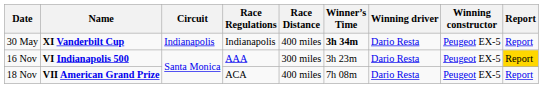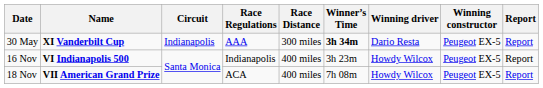 <table class="wikitable" style="font-size:95%">
 <tr>
 <th>Date</th>
 <th>Name</th>
 <th>Circuit</th>
 <th>Race<br>Regulations</th>
 <th>Race<br>Distance</th>
 <th>Winner’s<br>Time</th>
 <th>Winning driver</th>
 <th>Winning<br>constructor</th>
 <th>Report</th>
 </tr>
 <tr>
 <td>30 May</td>
 <td> <strong>XI <a href='#'>Vanderbilt Cup</a></strong></td>
 <td><a href='#'>Indianapolis</a></td>
-<td>Indianapolis</td>
-<td>400 miles</td>
+<td><a href='#'>AAA</a></td>
+<td>300 miles</td>
 <td><strong>3h 34m</strong></td>
 <td> <a href='#'>Dario Resta</a></td>
 <td><a href='#'>Peugeot</a> EX-5</td>
 <td><a href='#'>Report</a></td>
 </tr>
 <tr>
 <td>16 Nov</td>
 <td> <strong>VI <a href='#'>Indianapolis 500</a></strong></td>
 <td rowspan=2><a href='#'>Santa Monica</a></td>
-<td><a href='#'>AAA</a></td>
-<td>300 miles</td>
+<td>Indianapolis</td>
+<td>400 miles</td>
 <td>3h 23m</td>
-<td> <a href='#'>Dario Resta</a></td>
+<td> <a href='#'>Howdy Wilcox</a></td>
 <td><a href='#'>Peugeot</a> EX-5</td>
-<td style="background: gold;">Report</td>
+<td>Report</td>
 </tr>
 <tr>
 <td>18 Nov</td>
 <td> <strong>VII <a href='#'>American Grand Prize</a></strong></td>
 <td>ACA</td>
 <td>400 miles</td>
 <td>7h 08m</td>
-<td> <a href='#'>Dario Resta</a></td>
+<td> <a href='#'>Howdy Wilcox</a></td>
 <td><a href='#'>Peugeot</a> EX-5</td>
 <td><a href='#'>Report</a></td>
 </tr>
 </table>
